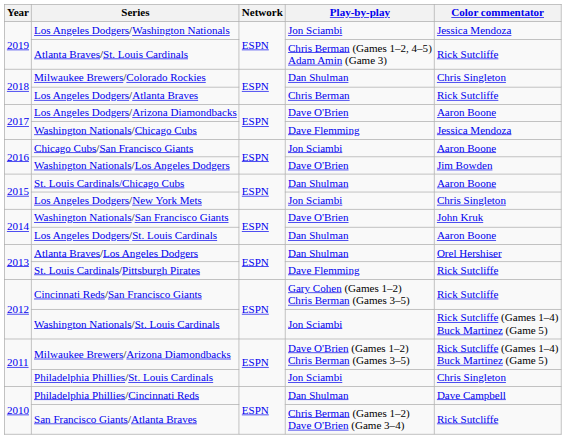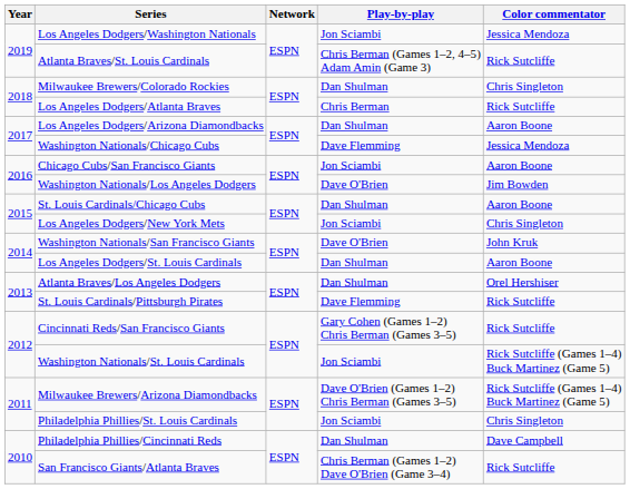 <table class="wikitable">
 <tr>
 <th>Year</th>
 <th>Series</th>
 <th>Network</th>
 <th><a href='#'>Play-by-play</a></th>
 <th><a href='#'>Color commentator</a></th>
 </tr>
 <tr>
 <td rowspan=2><a href='#'>2019</a></td>
 <td><a href='#'>Los Angeles Dodgers</a>/<a href='#'>Washington Nationals</a></td>
 <td rowspan="2"><a href='#'>ESPN</a></td>
 <td><a href='#'>Jon Sciambi</a></td>
 <td><a href='#'>Jessica Mendoza</a></td>
 </tr>
 <tr>
 <td><a href='#'>Atlanta Braves</a>/<a href='#'>St. Louis Cardinals</a></td>
 <td><a href='#'>Chris Berman</a> (Games 1–2, 4–5)<br><a href='#'>Adam Amin</a> (Game 3)</td>
 <td><a href='#'>Rick Sutcliffe</a></td>
 </tr>
 <tr>
 <td rowspan=2><a href='#'>2018</a></td>
 <td><a href='#'>Milwaukee Brewers</a>/<a href='#'>Colorado Rockies</a></td>
 <td rowspan="2"><a href='#'>ESPN</a></td>
 <td><a href='#'>Dan Shulman</a></td>
 <td><a href='#'>Chris Singleton</a></td>
 </tr>
 <tr>
 <td><a href='#'>Los Angeles Dodgers</a>/<a href='#'>Atlanta Braves</a></td>
 <td><a href='#'>Chris Berman</a></td>
 <td><a href='#'>Rick Sutcliffe</a></td>
 </tr>
 <tr>
 <td rowspan=2><a href='#'>2017</a></td>
 <td><a href='#'>Los Angeles Dodgers</a>/<a href='#'>Arizona Diamondbacks</a></td>
 <td rowspan="2"><a href='#'>ESPN</a></td>
-<td><a href='#'>Dave O'Brien</a></td>
+<td><a href='#'>Dan Shulman</a></td>
 <td><a href='#'>Aaron Boone</a></td>
 </tr>
 <tr>
 <td><a href='#'>Washington Nationals</a>/<a href='#'>Chicago Cubs</a></td>
 <td><a href='#'>Dave Flemming</a></td>
 <td><a href='#'>Jessica Mendoza</a></td>
 </tr>
 <tr>
 <td rowspan=2><a href='#'>2016</a></td>
 <td><a href='#'>Chicago Cubs</a>/<a href='#'>San Francisco Giants</a></td>
 <td rowspan="2"><a href='#'>ESPN</a></td>
 <td><a href='#'>Jon Sciambi</a></td>
 <td><a href='#'>Aaron Boone</a></td>
 </tr>
 <tr>
 <td><a href='#'>Washington Nationals</a>/<a href='#'>Los Angeles Dodgers</a></td>
 <td><a href='#'>Dave O'Brien</a></td>
 <td><a href='#'>Jim Bowden</a></td>
 </tr>
 <tr>
 <td rowspan=2><a href='#'>2015</a></td>
 <td><a href='#'>St. Louis Cardinals/Chicago Cubs</a></td>
 <td rowspan="2"><a href='#'>ESPN</a></td>
 <td><a href='#'>Dan Shulman</a></td>
 <td><a href='#'>Aaron Boone</a></td>
 </tr>
 <tr>
 <td><a href='#'>Los Angeles Dodgers</a>/<a href='#'>New York Mets</a></td>
 <td><a href='#'>Jon Sciambi</a></td>
 <td><a href='#'>Chris Singleton</a></td>
 </tr>
 <tr>
 <td rowspan=2><a href='#'>2014</a></td>
 <td><a href='#'>Washington Nationals</a>/<a href='#'>San Francisco Giants</a></td>
 <td rowspan="2"><a href='#'>ESPN</a></td>
 <td><a href='#'>Dave O'Brien</a></td>
 <td><a href='#'>John Kruk</a></td>
 </tr>
 <tr>
 <td><a href='#'>Los Angeles Dodgers</a>/<a href='#'>St. Louis Cardinals</a></td>
 <td><a href='#'>Dan Shulman</a></td>
 <td><a href='#'>Aaron Boone</a></td>
 </tr>
 <tr>
 <td rowspan=2><a href='#'>2013</a></td>
 <td><a href='#'>Atlanta Braves</a>/<a href='#'>Los Angeles Dodgers</a></td>
 <td rowspan="2"><a href='#'>ESPN</a></td>
 <td><a href='#'>Dan Shulman</a></td>
 <td><a href='#'>Orel Hershiser</a></td>
 </tr>
 <tr>
 <td><a href='#'>St. Louis Cardinals</a>/<a href='#'>Pittsburgh Pirates</a></td>
 <td><a href='#'>Dave Flemming</a></td>
 <td><a href='#'>Rick Sutcliffe</a></td>
 </tr>
 <tr>
 <td rowspan=2><a href='#'>2012</a></td>
 <td><a href='#'>Cincinnati Reds</a>/<a href='#'>San Francisco Giants</a></td>
 <td rowspan="2"><a href='#'>ESPN</a></td>
 <td><a href='#'>Gary Cohen</a> (Games 1–2)<br><a href='#'>Chris Berman</a> (Games 3–5)</td>
 <td><a href='#'>Rick Sutcliffe</a></td>
 </tr>
 <tr>
 <td><a href='#'>Washington Nationals</a>/<a href='#'>St. Louis Cardinals</a></td>
 <td><a href='#'>Jon Sciambi</a></td>
 <td><a href='#'>Rick Sutcliffe</a> (Games 1–4)<br><a href='#'>Buck Martinez</a> (Game 5)</td>
 </tr>
 <tr>
 <td rowspan=2><a href='#'>2011</a></td>
 <td><a href='#'>Milwaukee Brewers</a>/<a href='#'>Arizona Diamondbacks</a></td>
 <td rowspan="2"><a href='#'>ESPN</a></td>
 <td><a href='#'>Dave O'Brien</a> (Games 1–2)<br><a href='#'>Chris Berman</a> (Games 3–5)</td>
 <td><a href='#'>Rick Sutcliffe</a> (Games 1–4)<br><a href='#'>Buck Martinez</a> (Game 5)</td>
 </tr>
 <tr>
 <td><a href='#'>Philadelphia Phillies</a>/<a href='#'>St. Louis Cardinals</a></td>
 <td><a href='#'>Jon Sciambi</a></td>
 <td><a href='#'>Chris Singleton</a></td>
 </tr>
 <tr>
 <td rowspan=2><a href='#'>2010</a></td>
 <td><a href='#'>Philadelphia Phillies</a>/<a href='#'>Cincinnati Reds</a></td>
 <td rowspan="2"><a href='#'>ESPN</a></td>
 <td><a href='#'>Dan Shulman</a></td>
 <td><a href='#'>Dave Campbell</a></td>
 </tr>
 <tr>
 <td><a href='#'>San Francisco Giants</a>/<a href='#'>Atlanta Braves</a></td>
 <td><a href='#'>Chris Berman</a> (Games 1–2)<br><a href='#'>Dave O'Brien</a> (Game 3–4)</td>
 <td><a href='#'>Rick Sutcliffe</a></td>
 </tr>
 </table>
